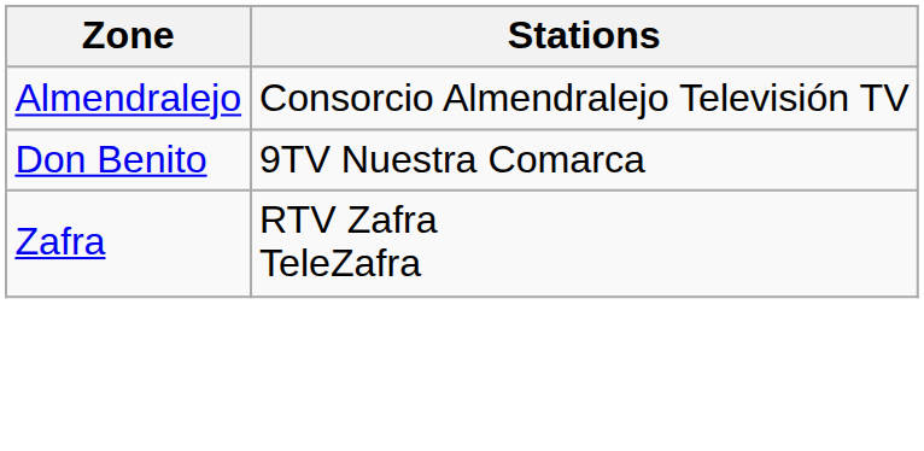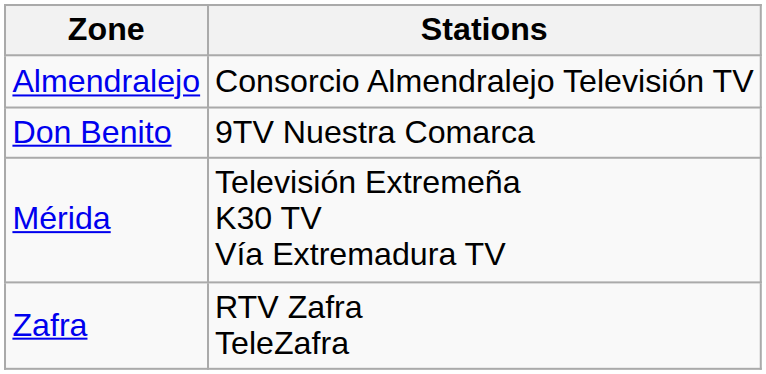 <table class="wikitable">
 <tr>
 <th>Zone</th>
 <th>Stations</th>
 </tr>
 <tr>
 <td><a href='#'>Almendralejo</a></td>
 <td>Consorcio Almendralejo Televisión TV</td>
 </tr>
 <tr>
 <td><a href='#'>Don Benito</a></td>
 <td>9TV Nuestra Comarca</td>
 </tr>
 <tr>
+<td><a href='#'>Mérida</a></td>
+<td>Televisión Extremeña<br>K30 TV<br>Vía Extremadura TV</td>
+</tr>
+<tr>
 <td><a href='#'>Zafra</a></td>
 <td>RTV Zafra<br>TeleZafra</td>
 </tr>
 </table>
